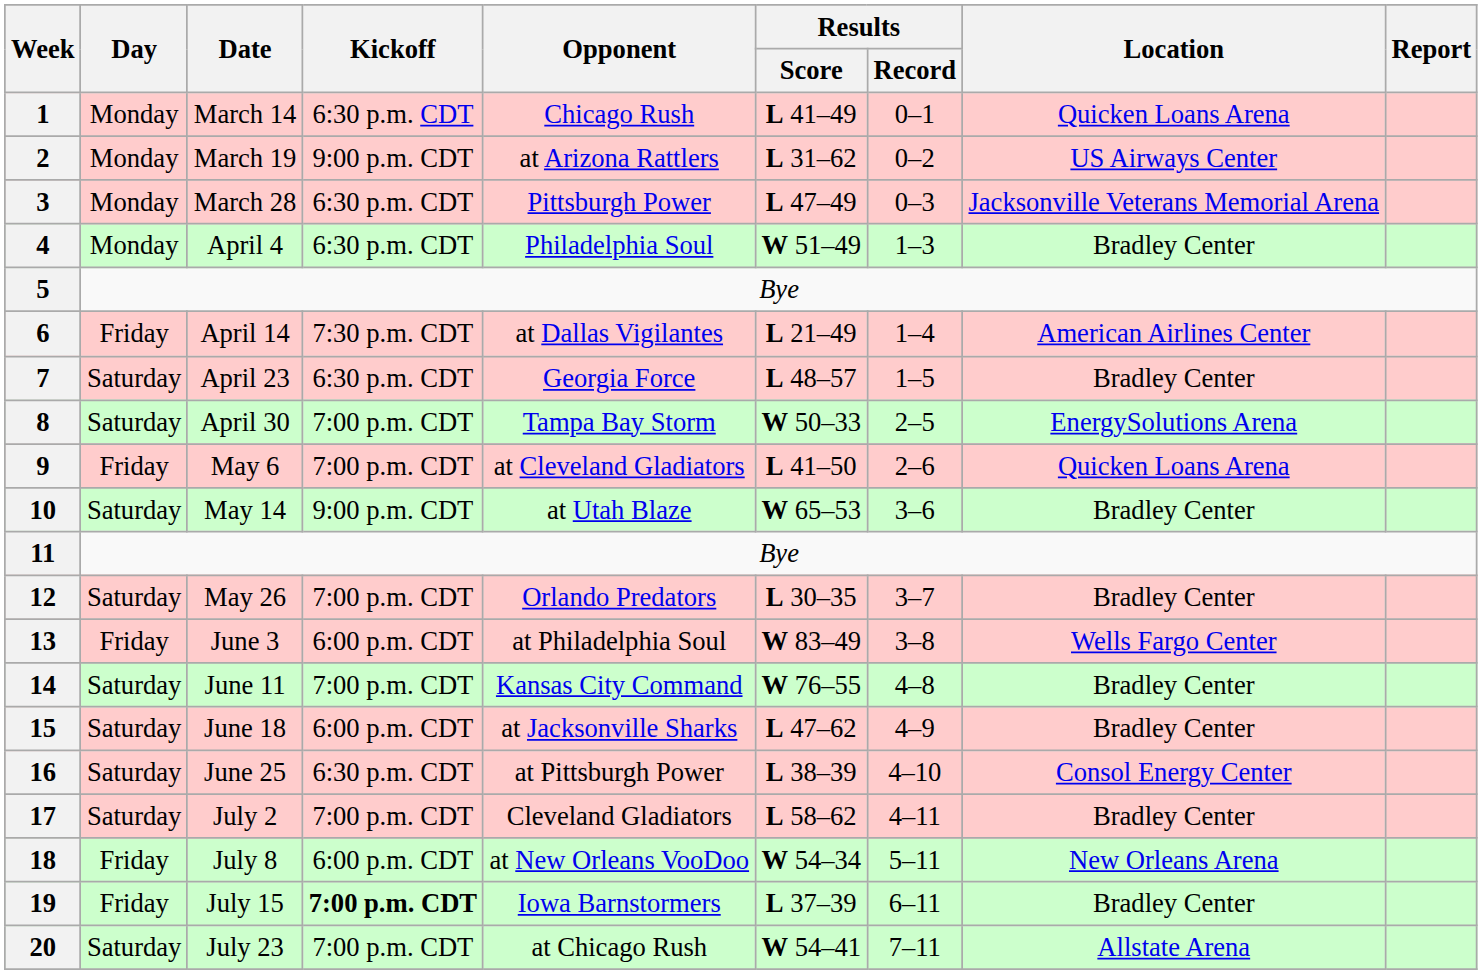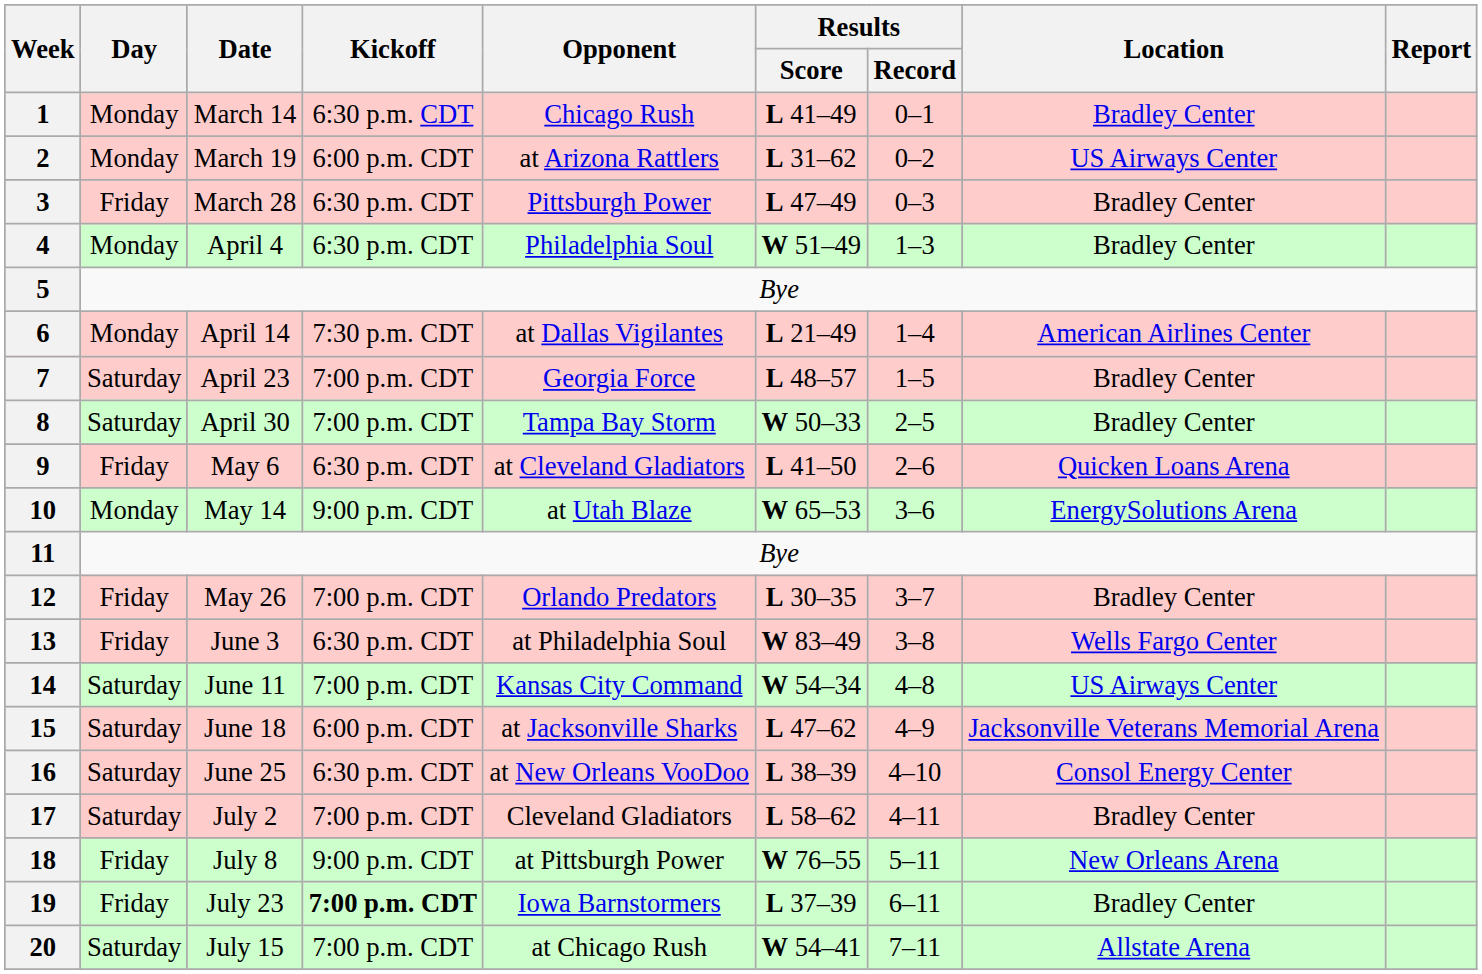 <table class="wikitable" style="font-size: 95%;">
 <tr>
 <th rowspan="2">Week</th>
 <th rowspan="2">Day</th>
 <th rowspan="2">Date</th>
 <th rowspan="2">Kickoff</th>
 <th rowspan="2">Opponent</th>
 <th colspan="2">Results</th>
 <th rowspan="2">Location</th>
 <th rowspan="2">Report</th>
 </tr>
 <tr>
 <th>Score</th>
 <th>Record</th>
 </tr>
 <tr style= background:#ffcccc;>
 <th align="center">1</th>
 <td align="center">Monday</td>
 <td align="center">March 14</td>
 <td align="center">6:30 p.m. <a href='#'>CDT</a></td>
 <td align="center"><a href='#'>Chicago Rush</a></td>
 <td align="center"><strong>L</strong> 41–49</td>
 <td align="center">0–1</td>
-<td align="center"><a href='#'>Quicken Loans Arena</a></td>
+<td align="center"><a href='#'>Bradley Center</a></td>
 <td align="center"></td>
 </tr>
 <tr style= background:#ffcccc;>
 <th align="center">2</th>
 <td align="center">Monday</td>
 <td align="center">March 19</td>
-<td align="center">9:00 p.m. CDT</td>
+<td align="center">6:00 p.m. CDT</td>
 <td align="center">at <a href='#'>Arizona Rattlers</a></td>
 <td align="center"><strong>L</strong> 31–62</td>
 <td align="center">0–2</td>
 <td align="center"><a href='#'>US Airways Center</a></td>
 <td align="center"></td>
 </tr>
 <tr style= background:#ffcccc;>
 <th align="center">3</th>
-<td align="center">Monday</td>
+<td align="center">Friday</td>
 <td align="center">March 28</td>
 <td align="center">6:30 p.m. CDT</td>
 <td align="center"><a href='#'>Pittsburgh Power</a></td>
 <td align="center"><strong>L</strong> 47–49</td>
 <td align="center">0–3</td>
-<td align="center"><a href='#'>Jacksonville Veterans Memorial Arena</a></td>
+<td align="center">Bradley Center</td>
 <td align="center"></td>
 </tr>
 <tr style= background:#ccffcc;>
 <th align="center">4</th>
 <td align="center">Monday</td>
 <td align="center">April 4</td>
 <td align="center">6:30 p.m. CDT</td>
 <td align="center"><a href='#'>Philadelphia Soul</a></td>
 <td align="center"><strong>W</strong> 51–49</td>
 <td align="center">1–3</td>
 <td align="center">Bradley Center</td>
 <td align="center"></td>
 </tr>
 <tr style=>
 <th align="center">5</th>
 <td colspan="9" align="center" valign="middle"><em>Bye</em></td>
 </tr>
 <tr style= background:#ffcccc;>
 <th align="center">6</th>
-<td align="center">Friday</td>
+<td align="center">Monday</td>
 <td align="center">April 14</td>
 <td align="center">7:30 p.m. CDT</td>
 <td align="center">at <a href='#'>Dallas Vigilantes</a></td>
 <td align="center"><strong>L</strong> 21–49</td>
 <td align="center">1–4</td>
 <td align="center"><a href='#'>American Airlines Center</a></td>
 <td align="center"></td>
 </tr>
 <tr style= background:#ffcccc;>
 <th align="center">7</th>
 <td align="center">Saturday</td>
 <td align="center">April 23</td>
-<td align="center">6:30 p.m. CDT</td>
+<td align="center">7:00 p.m. CDT</td>
 <td align="center"><a href='#'>Georgia Force</a></td>
 <td align="center"><strong>L</strong> 48–57</td>
 <td align="center">1–5</td>
 <td align="center">Bradley Center</td>
 <td align="center"></td>
 </tr>
 <tr style= background:#ccffcc;>
 <th align="center">8</th>
 <td align="center">Saturday</td>
 <td align="center">April 30</td>
 <td align="center">7:00 p.m. CDT</td>
 <td align="center"><a href='#'>Tampa Bay Storm</a></td>
 <td align="center"><strong>W</strong> 50–33</td>
 <td align="center">2–5</td>
-<td align="center"><a href='#'>EnergySolutions Arena</a></td>
+<td align="center">Bradley Center</td>
 <td align="center"></td>
 </tr>
 <tr style= background:#ffcccc;>
 <th align="center">9</th>
 <td align="center">Friday</td>
 <td align="center">May 6</td>
-<td align="center">7:00 p.m. CDT</td>
+<td align="center">6:30 p.m. CDT</td>
 <td align="center">at <a href='#'>Cleveland Gladiators</a></td>
 <td align="center"><strong>L</strong> 41–50</td>
 <td align="center">2–6</td>
 <td align="center"><a href='#'>Quicken Loans Arena</a></td>
 <td align="center"></td>
 </tr>
 <tr style= background:#ccffcc;>
 <th align="center">10</th>
-<td align="center">Saturday</td>
+<td align="center">Monday</td>
 <td align="center">May 14</td>
 <td align="center">9:00 p.m. CDT</td>
 <td align="center">at <a href='#'>Utah Blaze</a></td>
 <td align="center"><strong>W</strong> 65–53</td>
 <td align="center">3–6</td>
-<td align="center">Bradley Center</td>
+<td align="center"><a href='#'>EnergySolutions Arena</a></td>
 <td align="center"></td>
 </tr>
 <tr style=>
 <th align="center">11</th>
 <td colspan="9" align="center" valign="middle"><em>Bye</em></td>
 </tr>
 <tr style= background:#ffcccc;>
 <th align="center">12</th>
-<td align="center">Saturday</td>
+<td align="center">Friday</td>
 <td align="center">May 26</td>
 <td align="center">7:00 p.m. CDT</td>
 <td align="center"><a href='#'>Orlando Predators</a></td>
 <td align="center"><strong>L</strong> 30–35</td>
 <td align="center">3–7</td>
 <td align="center">Bradley Center</td>
 <td align="center"></td>
 </tr>
 <tr style= background:#ffcccc;>
 <th align="center">13</th>
 <td align="center">Friday</td>
 <td align="center">June 3</td>
-<td align="center">6:00 p.m. CDT</td>
+<td align="center">6:30 p.m. CDT</td>
 <td align="center">at Philadelphia Soul</td>
 <td align="center"><strong>W</strong> 83–49</td>
 <td align="center">3–8</td>
 <td align="center"><a href='#'>Wells Fargo Center</a></td>
 <td align="center"></td>
 </tr>
 <tr style= background:#ccffcc;>
 <th align="center">14</th>
 <td align="center">Saturday</td>
 <td align="center">June 11</td>
 <td align="center">7:00 p.m. CDT</td>
 <td align="center"><a href='#'>Kansas City Command</a></td>
-<td align="center"><strong>W</strong> 76–55</td>
+<td align="center"><strong>W</strong> 54–34</td>
 <td align="center">4–8</td>
-<td align="center">Bradley Center</td>
+<td align="center"><a href='#'>US Airways Center</a></td>
 <td align="center"></td>
 </tr>
 <tr style= background:#ffcccc;>
 <th align="center">15</th>
 <td align="center">Saturday</td>
 <td align="center">June 18</td>
 <td align="center">6:00 p.m. CDT</td>
 <td align="center">at <a href='#'>Jacksonville Sharks</a></td>
 <td align="center"><strong>L</strong> 47–62</td>
 <td align="center">4–9</td>
-<td align="center">Bradley Center</td>
+<td align="center"><a href='#'>Jacksonville Veterans Memorial Arena</a></td>
 <td align="center"></td>
 </tr>
 <tr style= background:#ffcccc;>
 <th align="center">16</th>
 <td align="center">Saturday</td>
 <td align="center">June 25</td>
 <td align="center">6:30 p.m. CDT</td>
-<td align="center">at Pittsburgh Power</td>
+<td align="center">at <a href='#'>New Orleans VooDoo</a></td>
 <td align="center"><strong>L</strong> 38–39</td>
 <td align="center">4–10</td>
 <td align="center"><a href='#'>Consol Energy Center</a></td>
 <td align="center"></td>
 </tr>
 <tr style= background:#ffcccc;>
 <th align="center">17</th>
 <td align="center">Saturday</td>
 <td align="center">July 2</td>
 <td align="center">7:00 p.m. CDT</td>
 <td align="center">Cleveland Gladiators</td>
 <td align="center"><strong>L</strong> 58–62</td>
 <td align="center">4–11</td>
 <td align="center">Bradley Center</td>
 <td align="center"></td>
 </tr>
 <tr style= background:#ccffcc;>
 <th align="center">18</th>
 <td align="center">Friday</td>
 <td align="center">July 8</td>
-<td align="center">6:00 p.m. CDT</td>
-<td align="center">at <a href='#'>New Orleans VooDoo</a></td>
-<td align="center"><strong>W</strong> 54–34</td>
+<td align="center">9:00 p.m. CDT</td>
+<td align="center">at Pittsburgh Power</td>
+<td align="center"><strong>W</strong> 76–55</td>
 <td align="center">5–11</td>
 <td align="center"><a href='#'>New Orleans Arena</a></td>
 <td align="center"></td>
 </tr>
 <tr style= background:#ccffcc;>
 <th align="center">19</th>
 <td align="center">Friday</td>
-<td align="center">July 15</td>
+<td align="center">July 23</td>
 <td align="center"><strong>7:00 p.m. CDT</strong></td>
 <td align="center"><a href='#'>Iowa Barnstormers</a></td>
 <td align="center"><strong>L</strong> 37–39</td>
 <td align="center">6–11</td>
 <td align="center">Bradley Center</td>
 <td align="center"></td>
 </tr>
 <tr style= background:#ccffcc;>
 <th align="center">20</th>
 <td align="center">Saturday</td>
-<td align="center">July 23</td>
+<td align="center">July 15</td>
 <td align="center">7:00 p.m. CDT</td>
 <td align="center">at Chicago Rush</td>
 <td align="center"><strong>W</strong> 54–41</td>
 <td align="center">7–11</td>
 <td align="center"><a href='#'>Allstate Arena</a></td>
 <td align="center"></td>
 </tr>
 </table>
